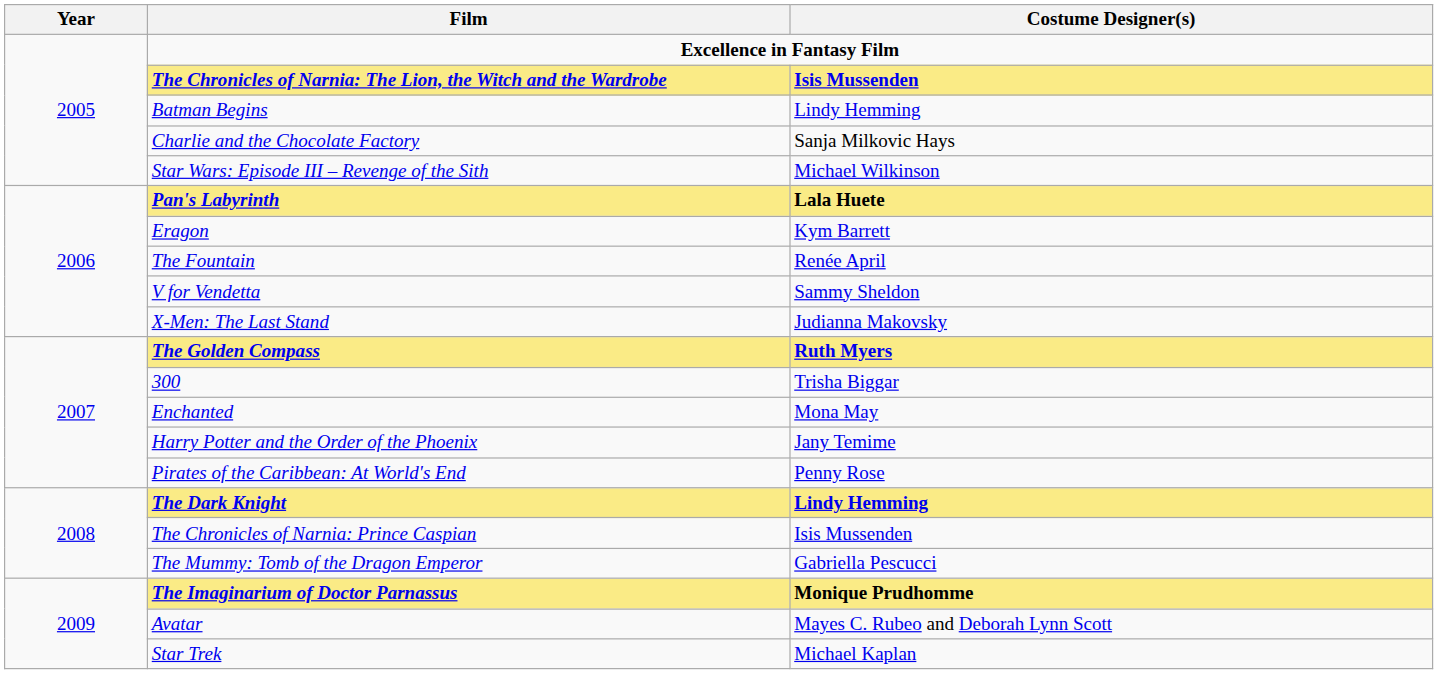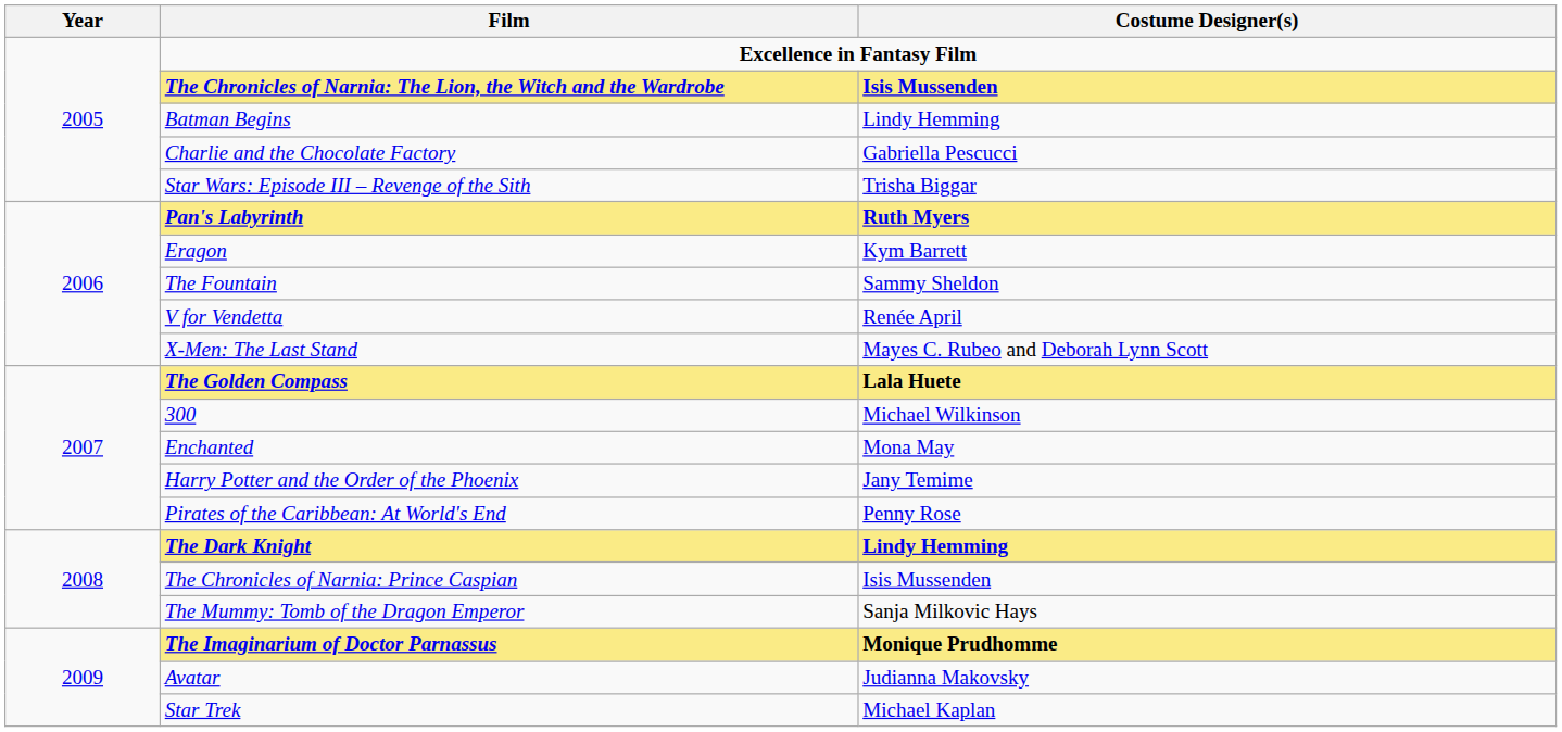 <table class="wikitable" width="95%" cellpadding="5">
 <tr>
 <th width="10%">Year</th>
 <th width="45%">Film</th>
 <th width="45%">Costume Designer(s)</th>
 </tr>
 <tr>
 <td rowspan="5" style="text-align:center;"><a href='#'>2005</a></td>
 <td colspan=2 align="center"><strong>Excellence in Fantasy Film</strong></td>
 </tr>
 <tr>
 <td style="background:#FAEB86;"><strong><em><a href='#'>The Chronicles of Narnia: The Lion, the Witch and the Wardrobe</a></em></strong></td>
 <td style="background:#FAEB86;"><strong><a href='#'>Isis Mussenden</a></strong></td>
 </tr>
 <tr>
 <td><em><a href='#'>Batman Begins</a></em></td>
 <td><a href='#'>Lindy Hemming</a></td>
 </tr>
 <tr>
 <td><em><a href='#'>Charlie and the Chocolate Factory</a></em></td>
-<td>Sanja Milkovic Hays</td>
+<td><a href='#'>Gabriella Pescucci</a></td>
 </tr>
 <tr>
 <td><em><a href='#'>Star Wars: Episode III – Revenge of the Sith</a></em></td>
-<td><a href='#'>Michael Wilkinson</a></td>
+<td><a href='#'>Trisha Biggar</a></td>
 </tr>
 <tr>
 <td rowspan="5" style="text-align:center;"><a href='#'>2006</a></td>
 <td style="background:#FAEB86;"><strong><em><a href='#'>Pan's Labyrinth</a></em></strong></td>
-<td style="background:#FAEB86;"><strong>Lala Huete</strong></td>
+<td style="background:#FAEB86;"><strong><a href='#'>Ruth Myers</a></strong></td>
 </tr>
 <tr>
 <td><em><a href='#'>Eragon</a></em></td>
 <td><a href='#'>Kym Barrett</a></td>
 </tr>
 <tr>
 <td><em><a href='#'>The Fountain</a></em></td>
+<td><a href='#'>Sammy Sheldon</a></td>
+</tr>
+<tr>
+<td><em><a href='#'>V for Vendetta</a></em></td>
 <td><a href='#'>Renée April</a></td>
 </tr>
 <tr>
-<td><em><a href='#'>V for Vendetta</a></em></td>
-<td><a href='#'>Sammy Sheldon</a></td>
-</tr>
-<tr>
 <td><em><a href='#'>X-Men: The Last Stand</a></em></td>
-<td><a href='#'>Judianna Makovsky</a></td>
+<td><a href='#'>Mayes C. Rubeo</a> and <a href='#'>Deborah Lynn Scott</a></td>
 </tr>
 <tr>
 <td rowspan="5" style="text-align:center;"><a href='#'>2007</a></td>
 <td style="background:#FAEB86;"><strong><em><a href='#'>The Golden Compass</a></em></strong></td>
-<td style="background:#FAEB86;"><strong><a href='#'>Ruth Myers</a></strong></td>
+<td style="background:#FAEB86;"><strong>Lala Huete</strong></td>
 </tr>
 <tr>
 <td><em><a href='#'>300</a></em></td>
-<td><a href='#'>Trisha Biggar</a></td>
+<td><a href='#'>Michael Wilkinson</a></td>
 </tr>
 <tr>
 <td><em><a href='#'>Enchanted</a></em></td>
 <td><a href='#'>Mona May</a></td>
 </tr>
 <tr>
 <td><em><a href='#'>Harry Potter and the Order of the Phoenix</a></em></td>
 <td><a href='#'>Jany Temime</a></td>
 </tr>
 <tr>
 <td><em><a href='#'>Pirates of the Caribbean: At World's End</a></em></td>
 <td><a href='#'>Penny Rose</a></td>
 </tr>
 <tr>
 <td rowspan="3" style="text-align:center;"><a href='#'>2008</a></td>
 <td style="background:#FAEB86;"><strong><em><a href='#'>The Dark Knight</a></em></strong></td>
 <td style="background:#FAEB86;"><strong><a href='#'>Lindy Hemming</a></strong></td>
 </tr>
 <tr>
 <td><em><a href='#'>The Chronicles of Narnia: Prince Caspian</a></em></td>
 <td><a href='#'>Isis Mussenden</a></td>
 </tr>
 <tr>
 <td><em><a href='#'>The Mummy: Tomb of the Dragon Emperor</a></em></td>
-<td><a href='#'>Gabriella Pescucci</a></td>
+<td>Sanja Milkovic Hays</td>
 </tr>
 <tr>
 <td rowspan="3" style="text-align:center;"><a href='#'>2009</a></td>
 <td style="background:#FAEB86;"><strong><em><a href='#'>The Imaginarium of Doctor Parnassus</a></em></strong></td>
 <td style="background:#FAEB86;"><strong>Monique Prudhomme</strong></td>
 </tr>
 <tr>
 <td><em><a href='#'>Avatar</a></em></td>
-<td><a href='#'>Mayes C. Rubeo</a> and <a href='#'>Deborah Lynn Scott</a></td>
+<td><a href='#'>Judianna Makovsky</a></td>
 </tr>
 <tr>
 <td><em><a href='#'>Star Trek</a></em></td>
 <td><a href='#'>Michael Kaplan</a></td>
 </tr>
 </table>
